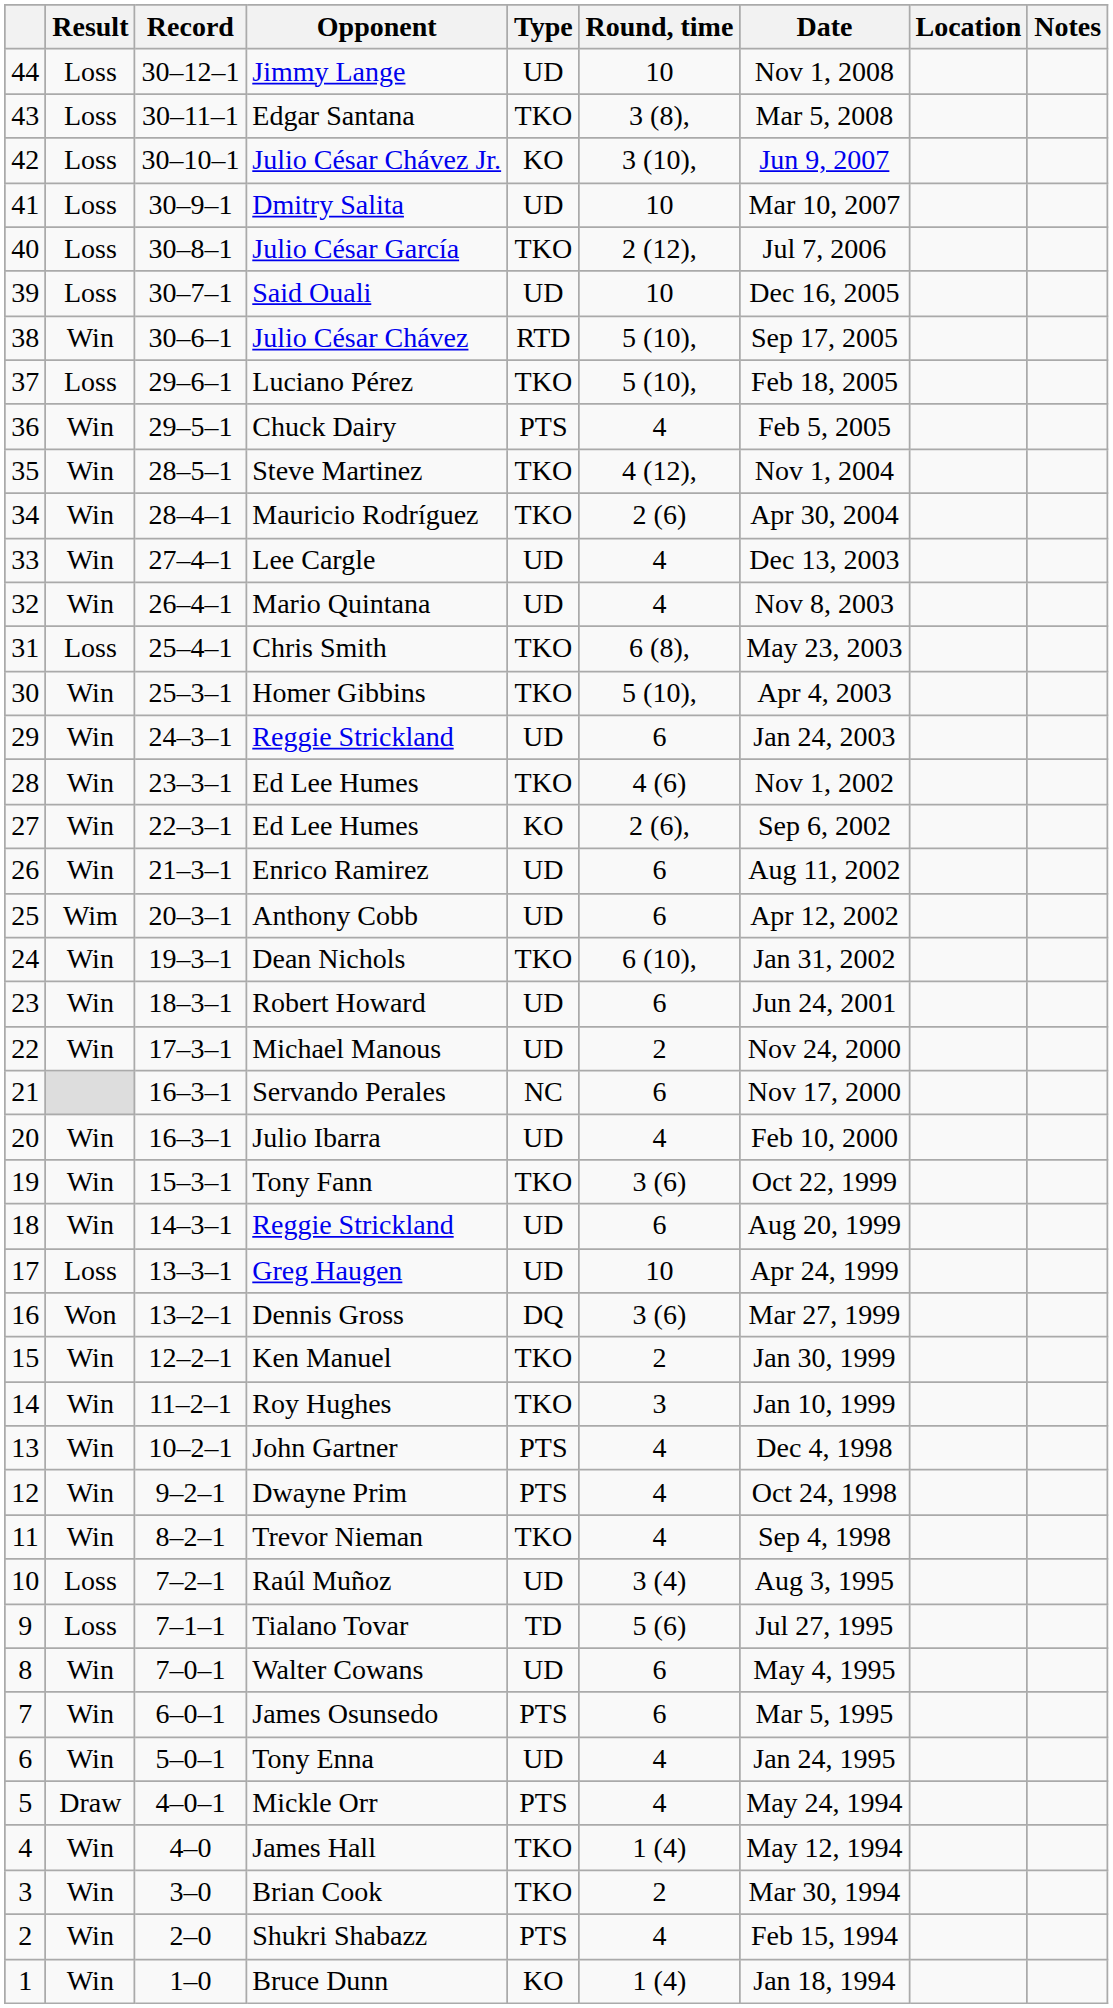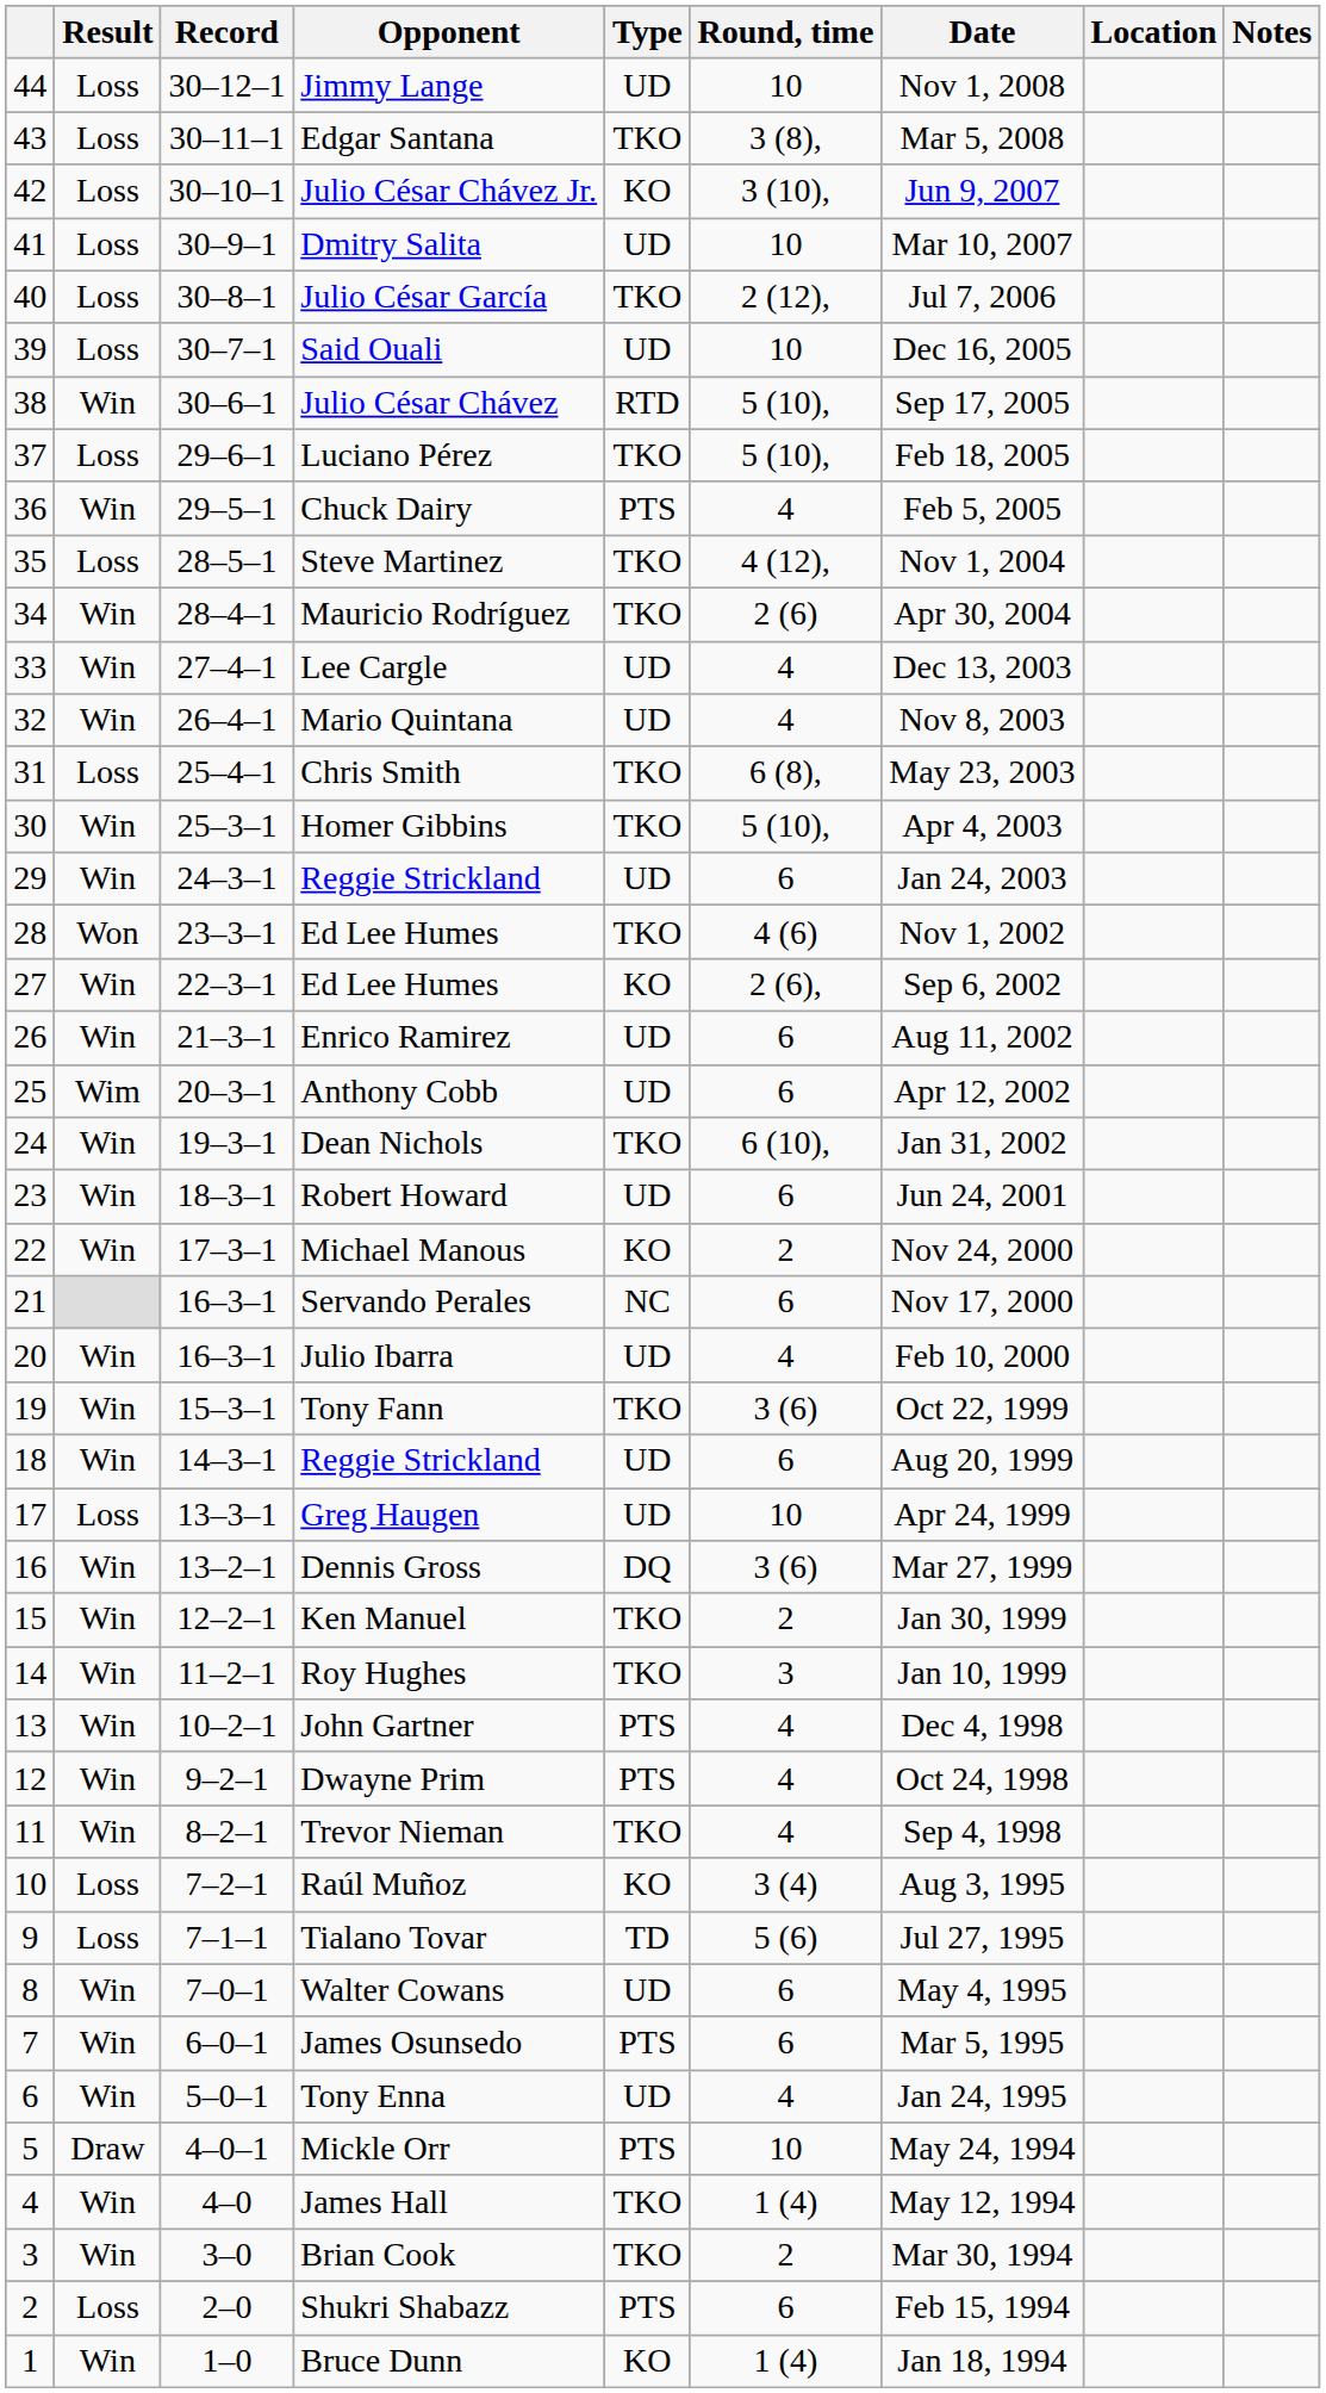 <table class="wikitable" style="text-align:center">
 <tr>
 <th></th>
 <th>Result</th>
 <th>Record</th>
 <th>Opponent</th>
 <th>Type</th>
 <th>Round, time</th>
 <th>Date</th>
 <th>Location</th>
 <th>Notes</th>
 </tr>
 <tr>
 <td>44</td>
 <td>Loss</td>
 <td>30–12–1 </td>
 <td style="text-align:left;"><a href='#'>Jimmy Lange</a></td>
 <td>UD</td>
 <td>10</td>
 <td>Nov 1, 2008</td>
 <td style="text-align:left;"></td>
 <td></td>
 </tr>
 <tr>
 <td>43</td>
 <td>Loss</td>
 <td>30–11–1 </td>
 <td style="text-align:left;">Edgar Santana</td>
 <td>TKO</td>
 <td>3 (8), </td>
 <td>Mar 5, 2008</td>
 <td style="text-align:left;"></td>
 <td></td>
 </tr>
 <tr>
 <td>42</td>
 <td>Loss</td>
 <td>30–10–1 </td>
 <td style="text-align:left;"><a href='#'>Julio César Chávez Jr.</a></td>
 <td>KO</td>
 <td>3 (10), </td>
 <td><a href='#'>Jun 9, 2007</a></td>
 <td style="text-align:left;"></td>
 <td></td>
 </tr>
 <tr>
 <td>41</td>
 <td>Loss</td>
 <td>30–9–1 </td>
 <td style="text-align:left;"><a href='#'>Dmitry Salita</a></td>
 <td>UD</td>
 <td>10</td>
 <td>Mar 10, 2007</td>
 <td style="text-align:left;"></td>
 <td></td>
 </tr>
 <tr>
 <td>40</td>
 <td>Loss</td>
 <td>30–8–1 </td>
 <td style="text-align:left;"><a href='#'>Julio César García</a></td>
 <td>TKO</td>
 <td>2 (12), </td>
 <td>Jul 7, 2006</td>
 <td style="text-align:left;"></td>
 <td style="text-align:left;"></td>
 </tr>
 <tr>
 <td>39</td>
 <td>Loss</td>
 <td>30–7–1 </td>
 <td style="text-align:left;"><a href='#'>Said Ouali</a></td>
 <td>UD</td>
 <td>10</td>
 <td>Dec 16, 2005</td>
 <td style="text-align:left;"></td>
 <td></td>
 </tr>
 <tr>
 <td>38</td>
 <td>Win</td>
 <td>30–6–1 </td>
 <td style="text-align:left;"><a href='#'>Julio César Chávez</a></td>
 <td>RTD</td>
 <td>5 (10), </td>
 <td>Sep 17, 2005</td>
 <td style="text-align:left;"></td>
 <td></td>
 </tr>
 <tr>
 <td>37</td>
 <td>Loss</td>
 <td>29–6–1 </td>
 <td style="text-align:left;">Luciano Pérez</td>
 <td>TKO</td>
 <td>5 (10), </td>
 <td>Feb 18, 2005</td>
 <td style="text-align:left;"></td>
 <td></td>
 </tr>
 <tr>
 <td>36</td>
 <td>Win</td>
 <td>29–5–1 </td>
 <td style="text-align:left;">Chuck Dairy</td>
 <td>PTS</td>
 <td>4</td>
 <td>Feb 5, 2005</td>
 <td style="text-align:left;"></td>
 <td></td>
 </tr>
 <tr>
 <td>35</td>
-<td>Win</td>
+<td>Loss</td>
 <td>28–5–1 </td>
 <td style="text-align:left;">Steve Martinez</td>
 <td>TKO</td>
 <td>4 (12), </td>
 <td>Nov 1, 2004</td>
 <td style="text-align:left;"></td>
 <td style="text-align:left;"></td>
 </tr>
 <tr>
 <td>34</td>
 <td>Win</td>
 <td>28–4–1 </td>
 <td style="text-align:left;">Mauricio Rodríguez</td>
 <td>TKO</td>
 <td>2 (6)</td>
 <td>Apr 30, 2004</td>
 <td style="text-align:left;"></td>
 <td></td>
 </tr>
 <tr>
 <td>33</td>
 <td>Win</td>
 <td>27–4–1 </td>
 <td style="text-align:left;">Lee Cargle</td>
 <td>UD</td>
 <td>4</td>
 <td>Dec 13, 2003</td>
 <td style="text-align:left;"></td>
 <td></td>
 </tr>
 <tr>
 <td>32</td>
 <td>Win</td>
 <td>26–4–1 </td>
 <td style="text-align:left;">Mario Quintana</td>
 <td>UD</td>
 <td>4</td>
 <td>Nov 8, 2003</td>
 <td style="text-align:left;"></td>
 <td></td>
 </tr>
 <tr>
 <td>31</td>
 <td>Loss</td>
 <td>25–4–1 </td>
 <td style="text-align:left;">Chris Smith</td>
 <td>TKO</td>
 <td>6 (8), </td>
 <td>May 23, 2003</td>
 <td style="text-align:left;"></td>
 <td></td>
 </tr>
 <tr>
 <td>30</td>
 <td>Win</td>
 <td>25–3–1 </td>
 <td style="text-align:left;">Homer Gibbins</td>
 <td>TKO</td>
 <td>5 (10), </td>
 <td>Apr 4, 2003</td>
 <td style="text-align:left;"></td>
 <td></td>
 </tr>
 <tr>
 <td>29</td>
 <td>Win</td>
 <td>24–3–1 </td>
 <td style="text-align:left;"><a href='#'>Reggie Strickland</a></td>
 <td>UD</td>
 <td>6</td>
 <td>Jan 24, 2003</td>
 <td style="text-align:left;"></td>
 <td></td>
 </tr>
 <tr>
 <td>28</td>
-<td>Win</td>
+<td>Won</td>
 <td>23–3–1 </td>
 <td style="text-align:left;">Ed Lee Humes</td>
 <td>TKO</td>
 <td>4 (6)</td>
 <td>Nov 1, 2002</td>
 <td style="text-align:left;"></td>
 <td></td>
 </tr>
 <tr>
 <td>27</td>
 <td>Win</td>
 <td>22–3–1 </td>
 <td style="text-align:left;">Ed Lee Humes</td>
 <td>KO</td>
 <td>2 (6), </td>
 <td>Sep 6, 2002</td>
 <td style="text-align:left;"></td>
 <td></td>
 </tr>
 <tr>
 <td>26</td>
 <td>Win</td>
 <td>21–3–1 </td>
 <td style="text-align:left;">Enrico Ramirez</td>
 <td>UD</td>
 <td>6</td>
 <td>Aug 11, 2002</td>
 <td style="text-align:left;"></td>
 <td></td>
 </tr>
 <tr>
 <td>25</td>
 <td>Wim</td>
 <td>20–3–1 </td>
 <td style="text-align:left;">Anthony Cobb</td>
 <td>UD</td>
 <td>6</td>
 <td>Apr 12, 2002</td>
 <td style="text-align:left;"></td>
 <td></td>
 </tr>
 <tr>
 <td>24</td>
 <td>Win</td>
 <td>19–3–1 </td>
 <td style="text-align:left;">Dean Nichols</td>
 <td>TKO</td>
 <td>6 (10), </td>
 <td>Jan 31, 2002</td>
 <td style="text-align:left;"></td>
 <td></td>
 </tr>
 <tr>
 <td>23</td>
 <td>Win</td>
 <td>18–3–1 </td>
 <td style="text-align:left;">Robert Howard</td>
 <td>UD</td>
 <td>6</td>
 <td>Jun 24, 2001</td>
 <td style="text-align:left;"></td>
 <td></td>
 </tr>
 <tr>
 <td>22</td>
 <td>Win</td>
 <td>17–3–1 </td>
 <td align=left>Michael Manous</td>
-<td>UD</td>
+<td>KO</td>
 <td>2</td>
 <td>Nov 24, 2000</td>
 <td align=left></td>
 <td></td>
 </tr>
 <tr>
 <td>21</td>
 <td style="background: #DDD"></td>
 <td>16–3–1 </td>
 <td style="text-align:left;">Servando Perales</td>
 <td>NC</td>
 <td>6</td>
 <td>Nov 17, 2000</td>
 <td style="text-align:left;"></td>
 <td></td>
 </tr>
 <tr>
 <td>20</td>
 <td>Win</td>
 <td>16–3–1</td>
 <td style="text-align:left;">Julio Ibarra</td>
 <td>UD</td>
 <td>4</td>
 <td>Feb 10, 2000</td>
 <td style="text-align:left;"></td>
 <td></td>
 </tr>
 <tr>
 <td>19</td>
 <td>Win</td>
 <td>15–3–1</td>
 <td style="text-align:left;">Tony Fann</td>
 <td>TKO</td>
 <td>3 (6)</td>
 <td>Oct 22, 1999</td>
 <td style="text-align:left;"></td>
 <td></td>
 </tr>
 <tr>
 <td>18</td>
 <td>Win</td>
 <td>14–3–1</td>
 <td style="text-align:left;"><a href='#'>Reggie Strickland</a></td>
 <td>UD</td>
 <td>6</td>
 <td>Aug 20, 1999</td>
 <td style="text-align:left;"></td>
 <td></td>
 </tr>
 <tr>
 <td>17</td>
 <td>Loss</td>
 <td>13–3–1</td>
 <td style="text-align:left;"><a href='#'>Greg Haugen</a></td>
 <td>UD</td>
 <td>10</td>
 <td>Apr 24, 1999</td>
 <td style="text-align:left;"></td>
 <td></td>
 </tr>
 <tr>
 <td>16</td>
-<td>Won</td>
+<td>Win</td>
 <td>13–2–1</td>
 <td style="text-align:left;">Dennis Gross</td>
 <td>DQ</td>
 <td>3 (6)</td>
 <td>Mar 27, 1999</td>
 <td style="text-align:left;"></td>
 <td></td>
 </tr>
 <tr>
 <td>15</td>
 <td>Win</td>
 <td>12–2–1</td>
 <td style="text-align:left;">Ken Manuel</td>
 <td>TKO</td>
 <td>2</td>
 <td>Jan 30, 1999</td>
 <td style="text-align:left;"></td>
 <td></td>
 </tr>
 <tr>
 <td>14</td>
 <td>Win</td>
 <td>11–2–1</td>
 <td style="text-align:left;">Roy Hughes</td>
 <td>TKO</td>
 <td>3</td>
 <td>Jan 10, 1999</td>
 <td style="text-align:left;"></td>
 <td></td>
 </tr>
 <tr>
 <td>13</td>
 <td>Win</td>
 <td>10–2–1</td>
 <td style="text-align:left;">John Gartner</td>
 <td>PTS</td>
 <td>4</td>
 <td>Dec 4, 1998</td>
 <td style="text-align:left;"></td>
 <td></td>
 </tr>
 <tr>
 <td>12</td>
 <td>Win</td>
 <td>9–2–1</td>
 <td style="text-align:left;">Dwayne Prim</td>
 <td>PTS</td>
 <td>4</td>
 <td>Oct 24, 1998</td>
 <td style="text-align:left;"></td>
 <td></td>
 </tr>
 <tr>
 <td>11</td>
 <td>Win</td>
 <td>8–2–1</td>
 <td style="text-align:left;">Trevor Nieman</td>
 <td>TKO</td>
 <td>4</td>
 <td>Sep 4, 1998</td>
 <td style="text-align:left;"></td>
 <td></td>
 </tr>
 <tr>
 <td>10</td>
 <td>Loss</td>
 <td>7–2–1</td>
 <td style="text-align:left;">Raúl Muñoz</td>
-<td>UD</td>
+<td>KO</td>
 <td>3 (4)</td>
 <td>Aug 3, 1995</td>
 <td style="text-align:left;"></td>
 <td></td>
 </tr>
 <tr>
 <td>9</td>
 <td>Loss</td>
 <td>7–1–1</td>
 <td style="text-align:left;">Tialano Tovar</td>
 <td>TD</td>
 <td>5 (6)</td>
 <td>Jul 27, 1995</td>
 <td style="text-align:left;"></td>
 <td style="text-align:left;"></td>
 </tr>
 <tr>
 <td>8</td>
 <td>Win</td>
 <td>7–0–1</td>
 <td style="text-align:left;">Walter Cowans</td>
 <td>UD</td>
 <td>6</td>
 <td>May 4, 1995</td>
 <td style="text-align:left;"></td>
 <td></td>
 </tr>
 <tr>
 <td>7</td>
 <td>Win</td>
 <td>6–0–1</td>
 <td style="text-align:left;">James Osunsedo</td>
 <td>PTS</td>
 <td>6</td>
 <td>Mar 5, 1995</td>
 <td style="text-align:left;"></td>
 <td></td>
 </tr>
 <tr>
 <td>6</td>
 <td>Win</td>
 <td>5–0–1</td>
 <td style="text-align:left;">Tony Enna</td>
 <td>UD</td>
 <td>4</td>
 <td>Jan 24, 1995</td>
 <td style="text-align:left;"></td>
 <td></td>
 </tr>
 <tr>
 <td>5</td>
 <td>Draw</td>
 <td>4–0–1</td>
 <td style="text-align:left;">Mickle Orr</td>
 <td>PTS</td>
-<td>4</td>
+<td>10</td>
 <td>May 24, 1994</td>
 <td style="text-align:left;"></td>
 <td></td>
 </tr>
 <tr>
 <td>4</td>
 <td>Win</td>
 <td>4–0</td>
 <td style="text-align:left;">James Hall</td>
 <td>TKO</td>
 <td>1 (4)</td>
 <td>May 12, 1994</td>
 <td style="text-align:left;"></td>
 <td></td>
 </tr>
 <tr>
 <td>3</td>
 <td>Win</td>
 <td>3–0</td>
 <td style="text-align:left;">Brian Cook</td>
 <td>TKO</td>
 <td>2</td>
 <td>Mar 30, 1994</td>
 <td style="text-align:left;"></td>
 <td></td>
 </tr>
 <tr>
 <td>2</td>
-<td>Win</td>
+<td>Loss</td>
 <td>2–0</td>
 <td style="text-align:left;">Shukri Shabazz</td>
 <td>PTS</td>
-<td>4</td>
+<td>6</td>
 <td>Feb 15, 1994</td>
 <td style="text-align:left;"></td>
 <td></td>
 </tr>
 <tr>
 <td>1</td>
 <td>Win</td>
 <td>1–0</td>
 <td style="text-align:left;">Bruce Dunn</td>
 <td>KO</td>
 <td>1 (4)</td>
 <td>Jan 18, 1994</td>
 <td style="text-align:left;"></td>
 <td></td>
 </tr>
 </table>
